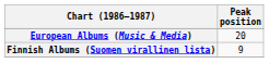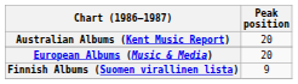 <table class="wikitable sortable plainrowheaders" style="text-align:center">
 <tr>
 <th scope="col">Chart (1986–1987)</th>
 <th scope="col">Peak<br>position</th>
+</tr>
+<tr>
+<th scope="row">Australian Albums (<a href='#'>Kent Music Report</a>)</th>
+<td>20</td>
 </tr>
 <tr>
 </tr>
 <tr>
 </tr>
 <tr>
 </tr>
 <tr>
 <th scope="row"><a href='#'>European Albums</a> (<em><a href='#'>Music & Media</a></em>)</th>
 <td>20</td>
 </tr>
 <tr>
 <th scope="row">Finnish Albums (<a href='#'>Suomen virallinen lista</a>)</th>
 <td>9</td>
 </tr>
 <tr>
 </tr>
 <tr>
 </tr>
 <tr>
 </tr>
 <tr>
 </tr>
 <tr>
 </tr>
 <tr>
 </tr>
 <tr>
 </tr>
 </table>
